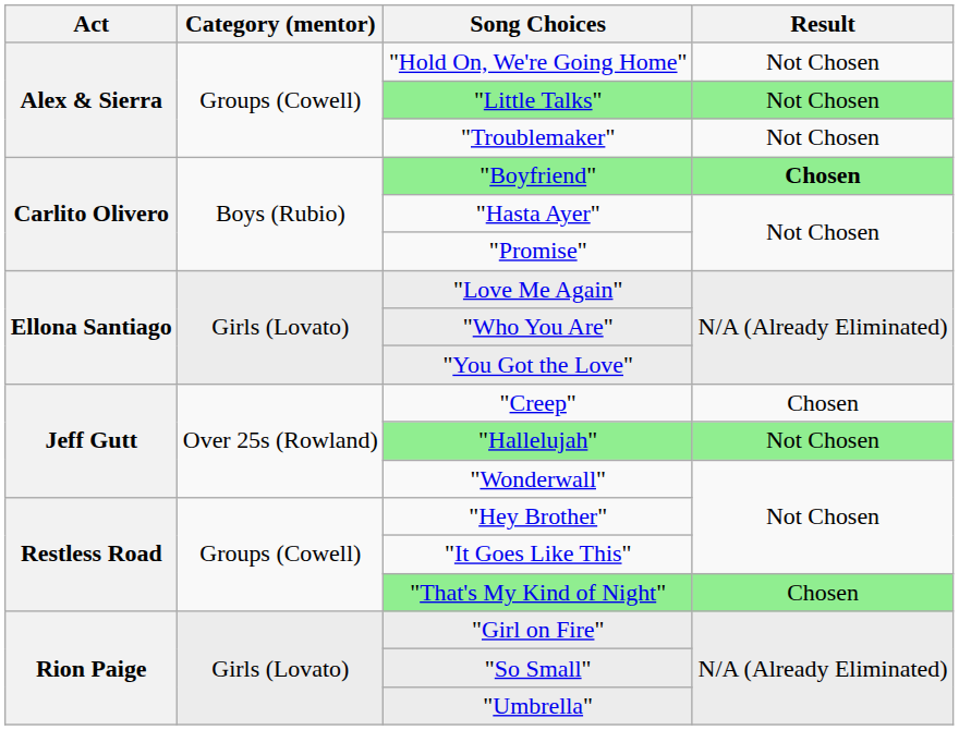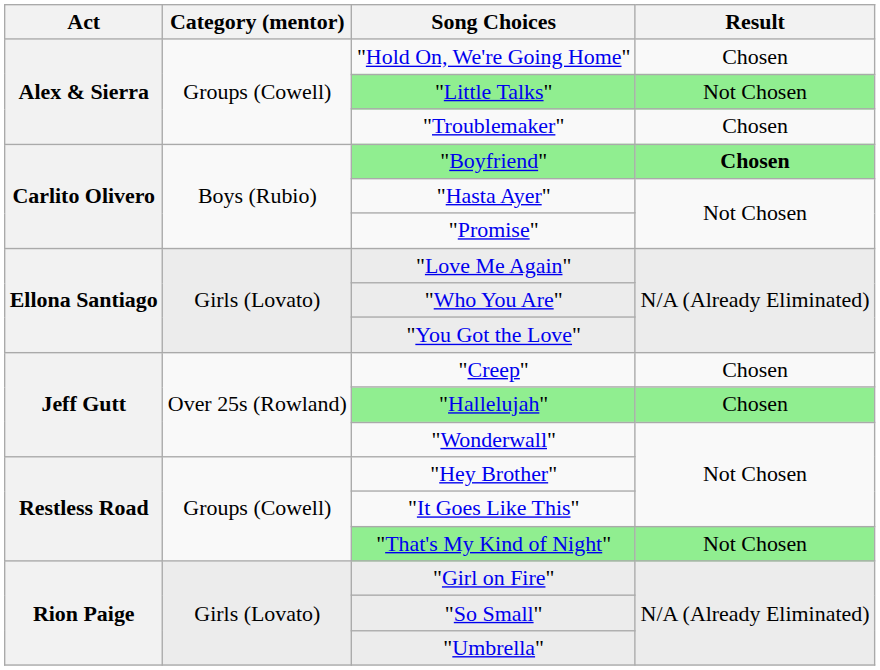 <table class="wikitable plainrowheaders" style="text-align:center;">
 <tr>
 <th scope="col">Act</th>
 <th scope="col">Category (mentor)</th>
 <th scope="col">Song Choices</th>
 <th scope="col">Result</th>
 </tr>
 <tr>
 <th scope="row" rowspan="3">Alex & Sierra</th>
 <td rowspan=3>Groups (Cowell)</td>
 <td>"<a href='#'>Hold On, We're Going Home</a>"</td>
-<td>Not Chosen</td>
+<td>Chosen</td>
 </tr>
 <tr style="background:lightgreen;">
 <td>"<a href='#'>Little Talks</a>"</td>
 <td>Not Chosen</td>
 </tr>
 <tr>
 <td>"<a href='#'>Troublemaker</a>"</td>
-<td>Not Chosen</td>
+<td>Chosen</td>
 </tr>
 <tr>
 <th scope="row" rowspan="3">Carlito Olivero</th>
 <td rowspan=3>Boys (Rubio)</td>
 <td style="background:lightgreen;">"<a href='#'>Boyfriend</a>"</td>
 <td style="background:lightgreen;"><strong>Chosen</strong></td>
 </tr>
 <tr>
 <td>"<a href='#'>Hasta Ayer</a>"</td>
 <td rowspan=2>Not Chosen</td>
 </tr>
 <tr>
 <td>"<a href='#'>Promise</a>"</td>
 </tr>
 <tr style="background:#ececec;">
 <th scope="row" rowspan="3">Ellona Santiago</th>
 <td rowspan=3>Girls (Lovato)</td>
 <td>"<a href='#'>Love Me Again</a>"</td>
 <td rowspan=3>N/A (Already Eliminated)</td>
 </tr>
 <tr style="background:#ececec;">
 <td>"<a href='#'>Who You Are</a>"</td>
 </tr>
 <tr style="background:#ececec;">
 <td>"<a href='#'>You Got the Love</a>"</td>
 </tr>
 <tr>
 <th scope="row" rowspan="3">Jeff Gutt</th>
 <td rowspan=3>Over 25s (Rowland)</td>
 <td>"<a href='#'>Creep</a>"</td>
 <td>Chosen</td>
 </tr>
 <tr style="background:lightgreen;">
 <td>"<a href='#'>Hallelujah</a>"</td>
-<td>Not Chosen</td>
+<td>Chosen</td>
 </tr>
 <tr>
 <td>"<a href='#'>Wonderwall</a>"</td>
 <td rowspan=3>Not Chosen</td>
 </tr>
 <tr>
 <th scope="row" rowspan="3">Restless Road</th>
 <td rowspan=3>Groups (Cowell)</td>
 <td>"<a href='#'>Hey Brother</a>"</td>
 </tr>
 <tr>
 <td>"<a href='#'>It Goes Like This</a>"</td>
 </tr>
 <tr style="background:lightgreen;">
 <td>"<a href='#'>That's My Kind of Night</a>"</td>
-<td>Chosen</td>
+<td>Not Chosen</td>
 </tr>
 <tr style="background:#ececec;">
 <th scope="row" rowspan="3">Rion Paige</th>
 <td rowspan=3>Girls (Lovato)</td>
 <td>"<a href='#'>Girl on Fire</a>"</td>
 <td rowspan=3>N/A (Already Eliminated)</td>
 </tr>
 <tr style="background:#ececec;">
 <td>"<a href='#'>So Small</a>"</td>
 </tr>
 <tr style="background:#ececec;">
 <td>"<a href='#'>Umbrella</a>"</td>
 </tr>
 </table>
